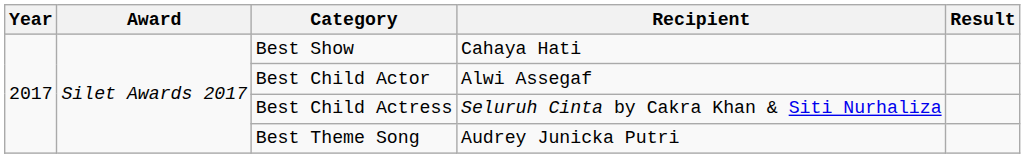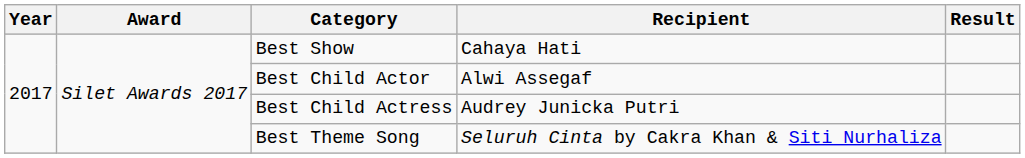 <table class="wikitable">
 <tr>
 <th>Year</th>
 <th>Award</th>
 <th>Category</th>
 <th>Recipient</th>
 <th>Result</th>
 </tr>
 <tr>
 <td rowspan=4>2017</td>
 <td rowspan=4><em>Silet Awards 2017</em></td>
 <td>Best Show</td>
 <td>Cahaya Hati</td>
 <td></td>
 </tr>
 <tr>
 <td>Best Child Actor</td>
 <td>Alwi Assegaf</td>
 <td></td>
 </tr>
 <tr>
 <td>Best Child Actress</td>
-<td><em>Seluruh Cinta</em> by Cakra Khan & <a href='#'>Siti Nurhaliza</a></td>
+<td>Audrey Junicka Putri</td>
 <td></td>
 </tr>
 <tr>
 <td>Best Theme Song</td>
-<td>Audrey Junicka Putri</td>
+<td><em>Seluruh Cinta</em> by Cakra Khan & <a href='#'>Siti Nurhaliza</a></td>
 <td></td>
 </tr>
 </table>
